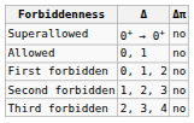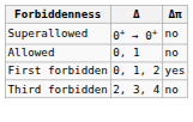 <table class="wikitable">
 <tr>
 <th>Forbiddenness</th>
 <th>Δ</th>
 <th>Δπ</th>
 </tr>
 <tr>
 <td>Superallowed</td>
 <td>0<sup>+</sup> → 0<sup>+</sup></td>
 <td>no</td>
 </tr>
 <tr>
 <td>Allowed</td>
 <td>0, 1</td>
 <td>no</td>
 </tr>
 <tr>
 <td>First forbidden</td>
 <td>0, 1, 2</td>
-<td>no</td>
-</tr>
-<tr>
-<td>Second forbidden</td>
-<td>1, 2, 3</td>
-<td>no</td>
+<td>yes</td>
 </tr>
 <tr>
 <td>Third forbidden</td>
 <td>2, 3, 4</td>
 <td>no</td>
 </tr>
 </table>
